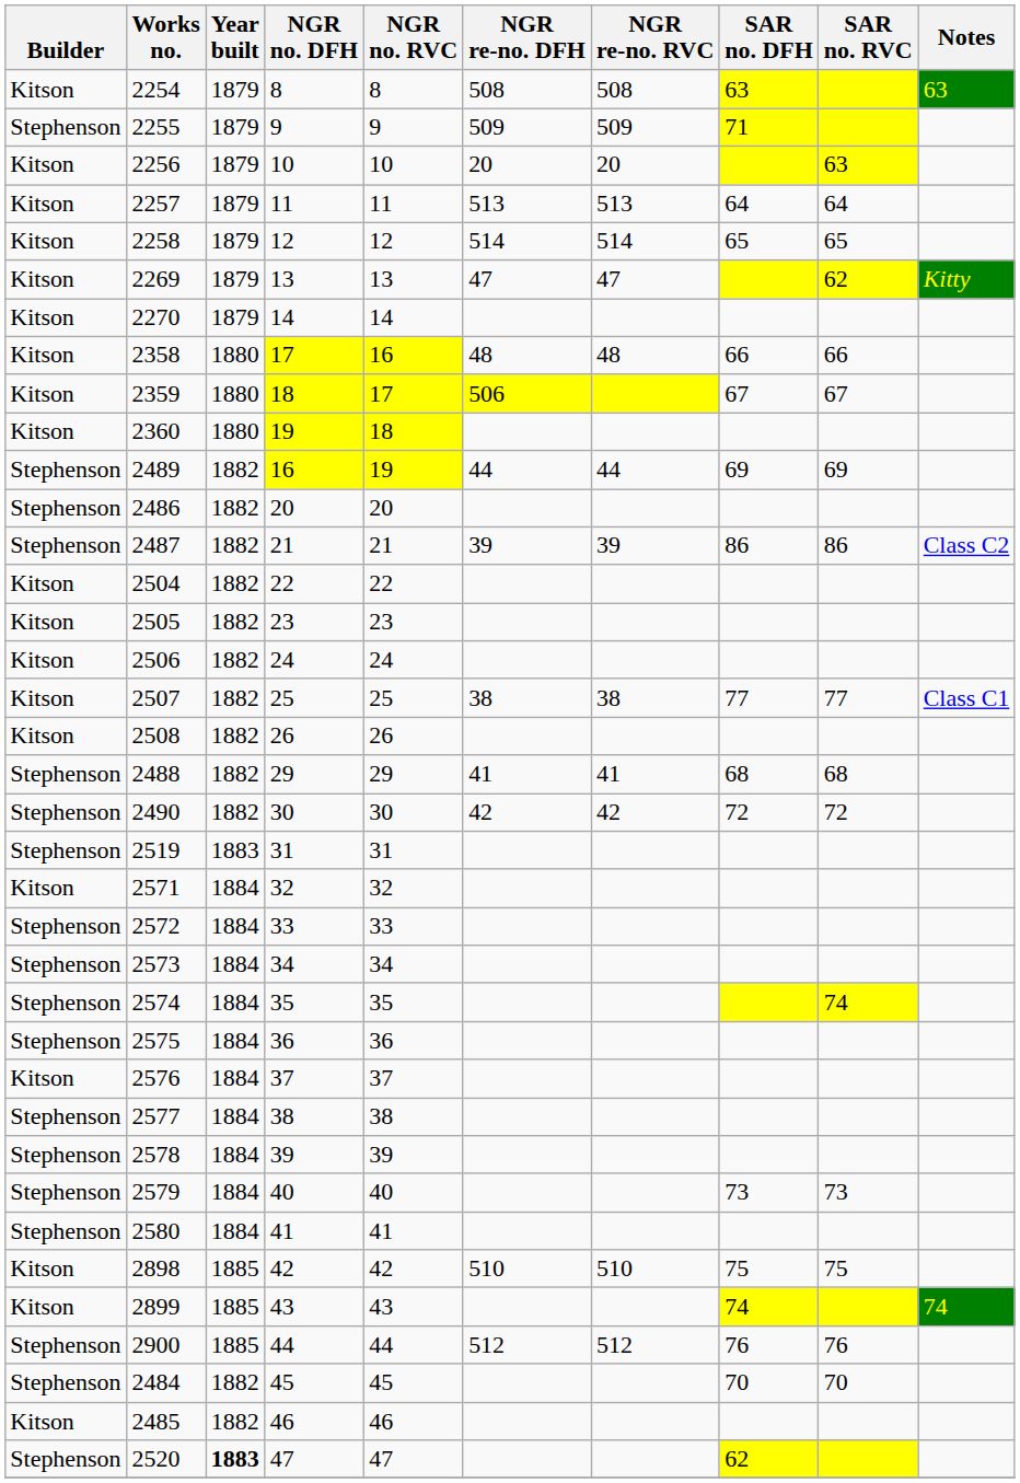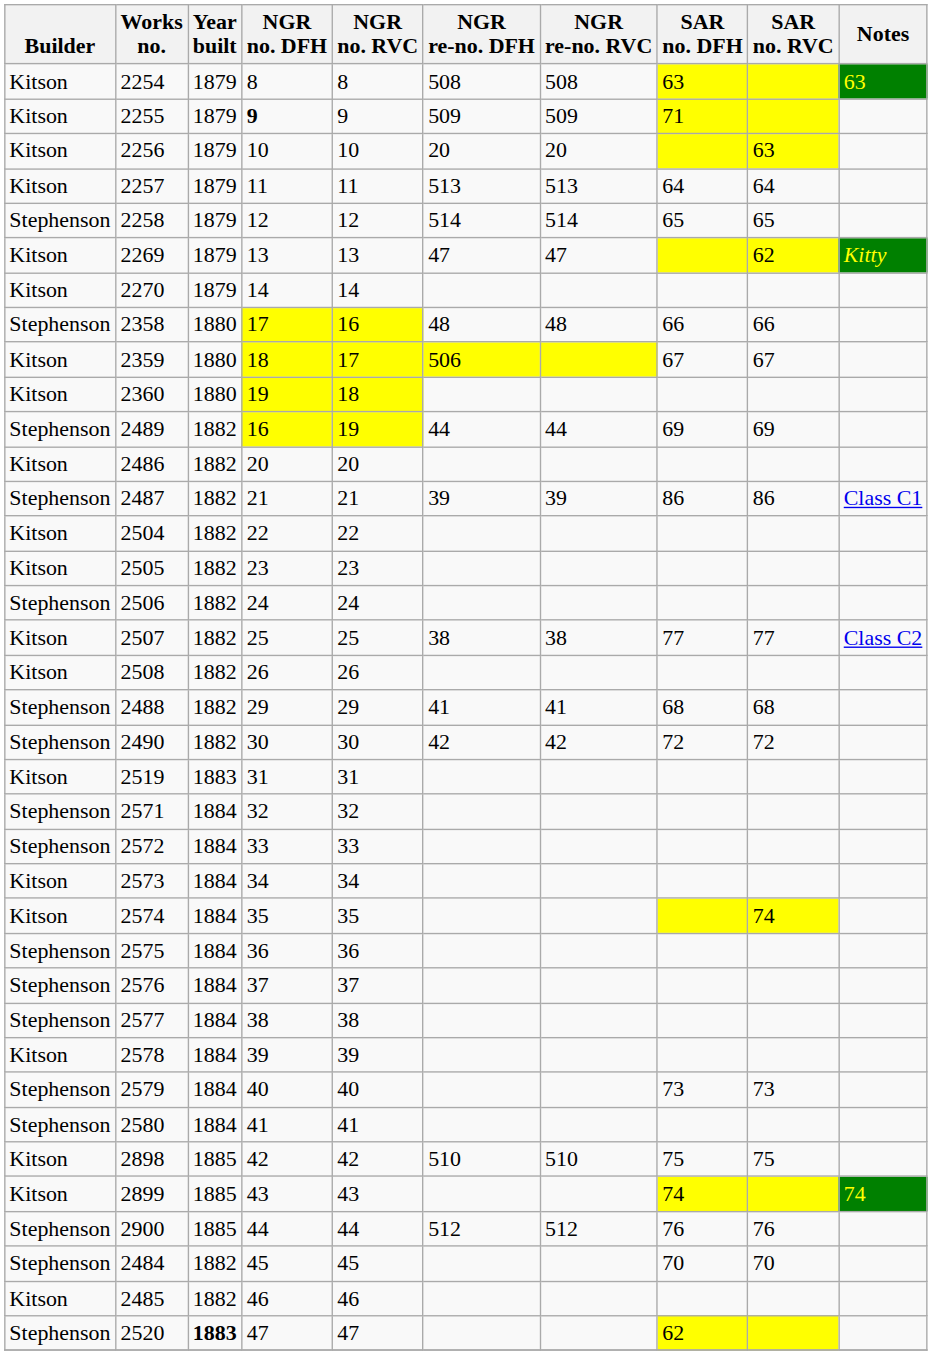 <table class="wikitable collapsible collapsed sortable" style="margin:0.5em auto; font-size:100%;">
 <tr>
 <th><br>Builder</th>
 <th>Works<br>no.</th>
 <th>Year<br>built</th>
 <th>NGR<br>no. DFH</th>
 <th>NGR<br>no. RVC</th>
 <th>NGR<br>re-no. DFH</th>
 <th>NGR<br>re-no. RVC</th>
 <th>SAR<br>no. DFH</th>
 <th>SAR<br>no. RVC</th>
 <th>Notes<br></th>
 </tr>
 <tr>
 <td>Kitson</td>
 <td>2254</td>
 <td>1879</td>
 <td>8</td>
 <td>8</td>
 <td>508</td>
 <td>508</td>
 <td style="background: yellow; color: black">63</td>
 <td style="background: yellow; color: black"></td>
 <td style="background: green; color: yellow">63</td>
 </tr>
 <tr>
-<td>Stephenson</td>
+<td>Kitson</td>
 <td>2255</td>
 <td>1879</td>
-<td>9</td>
+<td><strong>9</strong></td>
 <td>9</td>
 <td>509</td>
 <td>509</td>
 <td style="background: yellow; color: black">71</td>
 <td style="background: yellow; color: black"></td>
 <td></td>
 </tr>
 <tr>
 <td>Kitson</td>
 <td>2256</td>
 <td>1879</td>
 <td>10</td>
 <td>10</td>
 <td>20</td>
 <td>20</td>
 <td style="background: yellow; color: black"></td>
 <td style="background: yellow; color: black">63</td>
 <td></td>
 </tr>
 <tr>
 <td>Kitson</td>
 <td>2257</td>
 <td>1879</td>
 <td>11</td>
 <td>11</td>
 <td>513</td>
 <td>513</td>
 <td>64</td>
 <td>64</td>
 <td></td>
 </tr>
 <tr>
-<td>Kitson</td>
+<td>Stephenson</td>
 <td>2258</td>
 <td>1879</td>
 <td>12</td>
 <td>12</td>
 <td>514</td>
 <td>514</td>
 <td>65</td>
 <td>65</td>
 <td></td>
 </tr>
 <tr>
 <td>Kitson</td>
 <td>2269</td>
 <td>1879</td>
 <td>13</td>
 <td>13</td>
 <td>47</td>
 <td>47</td>
 <td style="background: yellow; color: black"></td>
 <td style="background: yellow; color: black">62</td>
 <td style="background: green; color: yellow"><em>Kitty</em></td>
 </tr>
 <tr>
 <td>Kitson</td>
 <td>2270</td>
 <td>1879</td>
 <td>14</td>
 <td>14</td>
 <td></td>
 <td></td>
 <td></td>
 <td></td>
 <td></td>
 </tr>
 <tr>
-<td>Kitson</td>
+<td>Stephenson</td>
 <td>2358</td>
 <td>1880</td>
 <td style="background: yellow; color: black">17</td>
 <td style="background: yellow; color: black">16</td>
 <td>48</td>
 <td>48</td>
 <td>66</td>
 <td>66</td>
 <td></td>
 </tr>
 <tr>
 <td>Kitson</td>
 <td>2359</td>
 <td>1880</td>
 <td style="background: yellow; color: black">18</td>
 <td style="background: yellow; color: black">17</td>
 <td style="background: yellow; color: black">506</td>
 <td style="background: yellow; color: black"></td>
 <td>67</td>
 <td>67</td>
 <td></td>
 </tr>
 <tr>
 <td>Kitson</td>
 <td>2360</td>
 <td>1880</td>
 <td style="background: yellow; color: black">19</td>
 <td style="background: yellow; color: black">18</td>
 <td></td>
 <td></td>
 <td></td>
 <td></td>
 <td></td>
 </tr>
 <tr>
 <td>Stephenson</td>
 <td>2489</td>
 <td>1882</td>
 <td style="background: yellow; color: black">16</td>
 <td style="background: yellow; color: black">19</td>
 <td>44</td>
 <td>44</td>
 <td>69</td>
 <td>69</td>
 <td></td>
 </tr>
 <tr>
-<td>Stephenson</td>
+<td>Kitson</td>
 <td>2486</td>
 <td>1882</td>
 <td>20</td>
 <td>20</td>
 <td></td>
 <td></td>
 <td></td>
 <td></td>
 <td></td>
 </tr>
 <tr>
 <td>Stephenson</td>
 <td>2487</td>
 <td>1882</td>
 <td>21</td>
 <td>21</td>
 <td>39</td>
 <td>39</td>
 <td>86</td>
 <td>86</td>
-<td><a href='#'>Class C2</a></td>
+<td><a href='#'>Class C1</a></td>
 </tr>
 <tr>
 <td>Kitson</td>
 <td>2504</td>
 <td>1882</td>
 <td>22</td>
 <td>22</td>
 <td></td>
 <td></td>
 <td></td>
 <td></td>
 <td></td>
 </tr>
 <tr>
 <td>Kitson</td>
 <td>2505</td>
 <td>1882</td>
 <td>23</td>
 <td>23</td>
 <td></td>
 <td></td>
 <td></td>
 <td></td>
 <td></td>
 </tr>
 <tr>
-<td>Kitson</td>
+<td>Stephenson</td>
 <td>2506</td>
 <td>1882</td>
 <td>24</td>
 <td>24</td>
 <td></td>
 <td></td>
 <td></td>
 <td></td>
 <td></td>
 </tr>
 <tr>
 <td>Kitson</td>
 <td>2507</td>
 <td>1882</td>
 <td>25</td>
 <td>25</td>
 <td>38</td>
 <td>38</td>
 <td>77</td>
 <td>77</td>
-<td><a href='#'>Class C1</a></td>
+<td><a href='#'>Class C2</a></td>
 </tr>
 <tr>
 <td>Kitson</td>
 <td>2508</td>
 <td>1882</td>
 <td>26</td>
 <td>26</td>
 <td></td>
 <td></td>
 <td></td>
 <td></td>
 <td></td>
 </tr>
 <tr>
 <td>Stephenson</td>
 <td>2488</td>
 <td>1882</td>
 <td>29</td>
 <td>29</td>
 <td>41</td>
 <td>41</td>
 <td>68</td>
 <td>68</td>
 <td></td>
 </tr>
 <tr>
 <td>Stephenson</td>
 <td>2490</td>
 <td>1882</td>
 <td>30</td>
 <td>30</td>
 <td>42</td>
 <td>42</td>
 <td>72</td>
 <td>72</td>
 <td></td>
 </tr>
 <tr>
-<td>Stephenson</td>
+<td>Kitson</td>
 <td>2519</td>
 <td>1883</td>
 <td>31</td>
 <td>31</td>
 <td></td>
 <td></td>
 <td></td>
 <td></td>
 <td></td>
 </tr>
 <tr>
-<td>Kitson</td>
+<td>Stephenson</td>
 <td>2571</td>
 <td>1884</td>
 <td>32</td>
 <td>32</td>
 <td></td>
 <td></td>
 <td></td>
 <td></td>
 <td></td>
 </tr>
 <tr>
 <td>Stephenson</td>
 <td>2572</td>
 <td>1884</td>
 <td>33</td>
 <td>33</td>
 <td></td>
 <td></td>
 <td></td>
 <td></td>
 <td></td>
 </tr>
 <tr>
-<td>Stephenson</td>
+<td>Kitson</td>
 <td>2573</td>
 <td>1884</td>
 <td>34</td>
 <td>34</td>
 <td></td>
 <td></td>
 <td></td>
 <td></td>
 <td></td>
 </tr>
 <tr>
-<td>Stephenson</td>
+<td>Kitson</td>
 <td>2574</td>
 <td>1884</td>
 <td>35</td>
 <td>35</td>
 <td></td>
 <td></td>
 <td style="background: yellow; color: black"></td>
 <td style="background: yellow; color: black">74</td>
 <td></td>
 </tr>
 <tr>
 <td>Stephenson</td>
 <td>2575</td>
 <td>1884</td>
 <td>36</td>
 <td>36</td>
 <td></td>
 <td></td>
 <td></td>
 <td></td>
 <td></td>
 </tr>
 <tr>
-<td>Kitson</td>
+<td>Stephenson</td>
 <td>2576</td>
 <td>1884</td>
 <td>37</td>
 <td>37</td>
 <td></td>
 <td></td>
 <td></td>
 <td></td>
 <td></td>
 </tr>
 <tr>
 <td>Stephenson</td>
 <td>2577</td>
 <td>1884</td>
 <td>38</td>
 <td>38</td>
 <td></td>
 <td></td>
 <td></td>
 <td></td>
 <td></td>
 </tr>
 <tr>
-<td>Stephenson</td>
+<td>Kitson</td>
 <td>2578</td>
 <td>1884</td>
 <td>39</td>
 <td>39</td>
 <td></td>
 <td></td>
 <td></td>
 <td></td>
 <td></td>
 </tr>
 <tr>
 <td>Stephenson</td>
 <td>2579</td>
 <td>1884</td>
 <td>40</td>
 <td>40</td>
 <td></td>
 <td></td>
 <td>73</td>
 <td>73</td>
 <td></td>
 </tr>
 <tr>
 <td>Stephenson</td>
 <td>2580</td>
 <td>1884</td>
 <td>41</td>
 <td>41</td>
 <td></td>
 <td></td>
 <td></td>
 <td></td>
 <td></td>
 </tr>
 <tr>
 <td>Kitson</td>
 <td>2898</td>
 <td>1885</td>
 <td>42</td>
 <td>42</td>
 <td>510</td>
 <td>510</td>
 <td>75</td>
 <td>75</td>
 <td></td>
 </tr>
 <tr>
 <td>Kitson</td>
 <td>2899</td>
 <td>1885</td>
 <td>43</td>
 <td>43</td>
 <td></td>
 <td></td>
 <td style="background: yellow; color: black">74</td>
 <td style="background: yellow; color: black"></td>
 <td style="background: green; color: yellow">74</td>
 </tr>
 <tr>
 <td>Stephenson</td>
 <td>2900</td>
 <td>1885</td>
 <td>44</td>
 <td>44</td>
 <td>512</td>
 <td>512</td>
 <td>76</td>
 <td>76</td>
 <td></td>
 </tr>
 <tr>
 <td>Stephenson</td>
 <td>2484</td>
 <td>1882</td>
 <td>45</td>
 <td>45</td>
 <td></td>
 <td></td>
 <td>70</td>
 <td>70</td>
 <td></td>
 </tr>
 <tr>
 <td>Kitson</td>
 <td>2485</td>
 <td>1882</td>
 <td>46</td>
 <td>46</td>
 <td></td>
 <td></td>
 <td></td>
 <td></td>
 <td></td>
 </tr>
 <tr>
 <td>Stephenson</td>
 <td>2520</td>
 <td><strong>1883</strong></td>
 <td>47</td>
 <td>47</td>
 <td></td>
 <td></td>
 <td style="background: yellow; color: black">62</td>
 <td style="background: yellow; color: black"></td>
 <td></td>
 </tr>
 <tr>
 </tr>
 </table>
